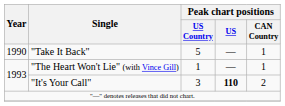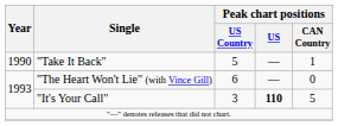 <table class="wikitable" style="text-align:center;">
 <tr>
 <th rowspan="2">Year</th>
 <th rowspan="2">Single</th>
 <th colspan="3">Peak chart positions</th>
 </tr>
 <tr style="font-size:smaller;">
 <th width="45"><a href='#'>US Country</a><br></th>
 <th width="45"><a href='#'>US</a></th>
 <th width="45">CAN Country</th>
 </tr>
 <tr>
 <td>1990</td>
 <td align="left">"Take It Back"</td>
 <td>5</td>
 <td>—</td>
 <td>1</td>
 </tr>
 <tr>
 <td rowspan="2">1993</td>
 <td align="left">"The Heart Won't Lie" <small>(with <a href='#'>Vince Gill</a>)</small></td>
-<td>1</td>
+<td>6</td>
 <td>—</td>
-<td>1</td>
+<td>0</td>
 </tr>
 <tr>
 <td align="left">"It's Your Call"</td>
 <td>3</td>
 <td><strong>110</strong></td>
-<td>2</td>
+<td>5</td>
 </tr>
 <tr>
 <td align="center" colspan="5" style="font-size: 8pt">"—" denotes releases that did not chart.</td>
 </tr>
 <tr>
 </tr>
 </table>
